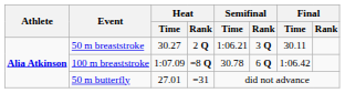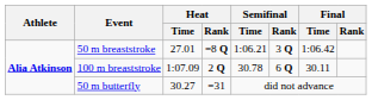 <table class=wikitable style="font-size:90%">
 <tr>
 <th rowspan="2">Athlete</th>
 <th rowspan="2">Event</th>
 <th colspan="2">Heat</th>
 <th colspan="2">Semifinal</th>
 <th colspan="2">Final</th>
 </tr>
 <tr style="font-size:95%">
 <th>Time</th>
 <th>Rank</th>
 <th>Time</th>
 <th>Rank</th>
 <th>Time</th>
 <th>Rank</th>
 </tr>
 <tr align=center>
 <td align=left rowspan=3><strong><a href='#'>Alia Atkinson</a></strong></td>
 <td align=left><a href='#'>50 m breaststroke</a></td>
-<td>30.27</td>
-<td>2 <strong>Q</strong></td>
+<td>27.01</td>
+<td>=8 <strong>Q</strong></td>
 <td>1:06.21</td>
 <td>3 <strong>Q</strong></td>
-<td>30.11</td>
+<td>1:06.42</td>
 <td></td>
 </tr>
 <tr align=center>
 <td align=left><a href='#'>100 m breaststroke</a></td>
 <td>1:07.09</td>
-<td>=8 <strong>Q</strong></td>
+<td>2 <strong>Q</strong></td>
 <td>30.78</td>
 <td>6 <strong>Q</strong></td>
-<td>1:06.42</td>
+<td>30.11</td>
 <td></td>
 </tr>
 <tr align=center>
 <td align=left><a href='#'>50 m butterfly</a></td>
-<td>27.01</td>
+<td>30.27</td>
 <td>=31</td>
 <td colspan=4>did not advance</td>
 </tr>
 </table>
